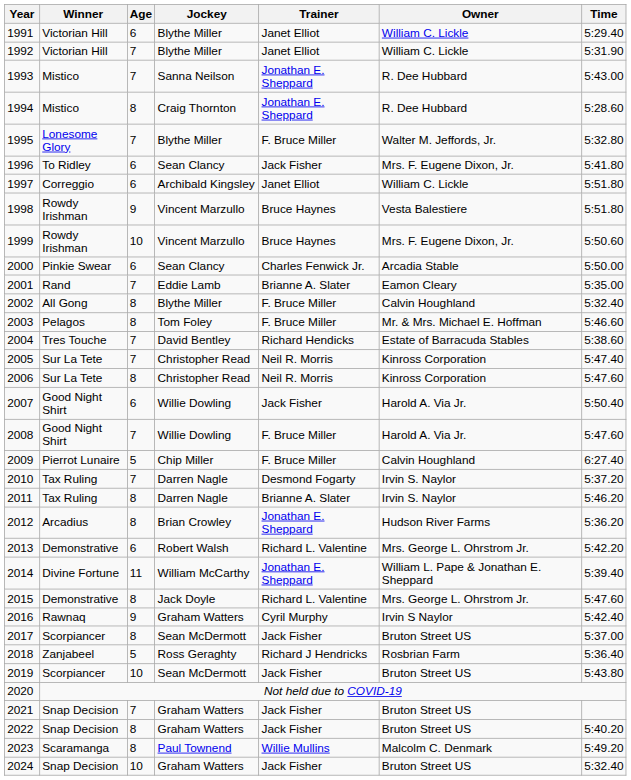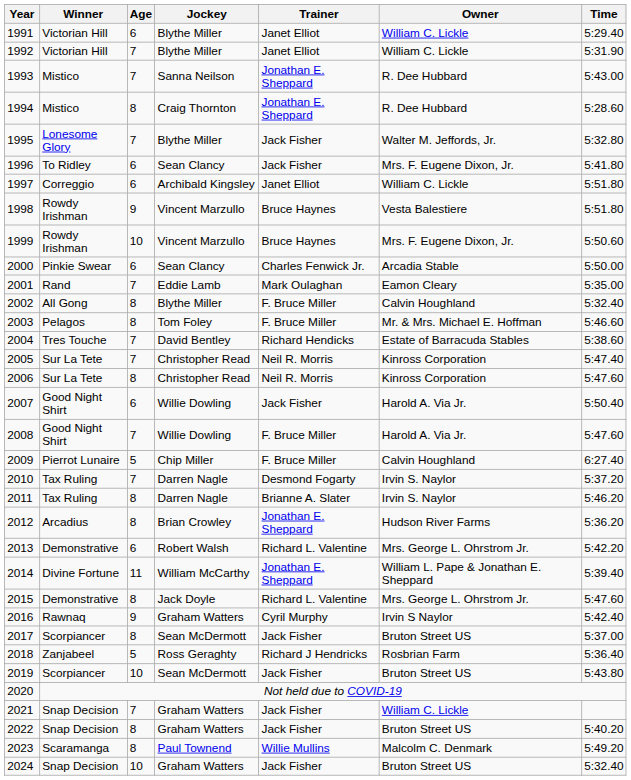 <table class="wikitable sortable" style="font-size:90%">
 <tr>
 <th style="width:36px">Year<br></th>
 <th style="width:100px">Winner<br></th>
 <th>Age<br></th>
 <th style="width:120px">Jockey<br></th>
 <th style="width:140px">Trainer<br></th>
 <th style="width:240px">Owner<br></th>
 <th>Time<br></th>
 </tr>
 <tr>
 <td>1991</td>
 <td>Victorian Hill</td>
 <td>6</td>
 <td>Blythe Miller</td>
 <td>Janet Elliot</td>
 <td><a href='#'>William C. Lickle</a></td>
 <td>5:29.40</td>
 </tr>
 <tr>
 <td>1992</td>
 <td>Victorian Hill</td>
 <td>7</td>
 <td>Blythe Miller</td>
 <td>Janet Elliot</td>
 <td>William C. Lickle</td>
 <td>5:31.90</td>
 </tr>
 <tr>
 <td>1993</td>
 <td>Mistico</td>
 <td>7</td>
 <td>Sanna Neilson</td>
 <td><a href='#'>Jonathan E. Sheppard</a></td>
 <td>R. Dee Hubbard</td>
 <td>5:43.00</td>
 </tr>
 <tr>
 <td>1994</td>
 <td>Mistico</td>
 <td>8</td>
 <td>Craig Thornton</td>
 <td><a href='#'>Jonathan E. Sheppard</a></td>
 <td>R. Dee Hubbard</td>
 <td>5:28.60</td>
 </tr>
 <tr>
 <td>1995</td>
 <td><a href='#'>Lonesome Glory</a></td>
 <td>7</td>
 <td>Blythe Miller</td>
-<td>F. Bruce Miller</td>
+<td>Jack Fisher</td>
 <td>Walter M. Jeffords, Jr.</td>
 <td>5:32.80</td>
 </tr>
 <tr>
 <td>1996</td>
 <td>To Ridley</td>
 <td>6</td>
 <td>Sean Clancy</td>
 <td>Jack Fisher</td>
 <td>Mrs. F. Eugene Dixon, Jr.</td>
 <td>5:41.80</td>
 </tr>
 <tr>
 <td>1997</td>
 <td>Correggio</td>
 <td>6</td>
 <td>Archibald Kingsley</td>
 <td>Janet Elliot</td>
 <td>William C. Lickle</td>
 <td>5:51.80</td>
 </tr>
 <tr>
 <td>1998</td>
 <td>Rowdy Irishman</td>
 <td>9</td>
 <td>Vincent Marzullo</td>
 <td>Bruce Haynes</td>
 <td>Vesta Balestiere</td>
 <td>5:51.80</td>
 </tr>
 <tr>
 <td>1999</td>
 <td>Rowdy Irishman</td>
 <td>10</td>
 <td>Vincent Marzullo</td>
 <td>Bruce Haynes</td>
 <td>Mrs. F. Eugene Dixon, Jr.</td>
 <td>5:50.60</td>
 </tr>
 <tr>
 <td>2000</td>
 <td>Pinkie Swear</td>
 <td>6</td>
 <td>Sean Clancy</td>
 <td>Charles Fenwick Jr.</td>
 <td>Arcadia Stable</td>
 <td>5:50.00</td>
 </tr>
 <tr>
 <td>2001</td>
 <td>Rand</td>
 <td>7</td>
 <td>Eddie Lamb</td>
-<td>Brianne A. Slater</td>
+<td>Mark Oulaghan</td>
 <td>Eamon Cleary</td>
 <td>5:35.00</td>
 </tr>
 <tr>
 <td>2002</td>
 <td>All Gong</td>
 <td>8</td>
 <td>Blythe Miller</td>
 <td>F. Bruce Miller</td>
 <td>Calvin Houghland</td>
 <td>5:32.40</td>
 </tr>
 <tr>
 <td>2003</td>
 <td>Pelagos</td>
 <td>8</td>
 <td>Tom Foley</td>
 <td>F. Bruce Miller</td>
 <td>Mr. & Mrs. Michael E. Hoffman</td>
 <td>5:46.60</td>
 </tr>
 <tr>
 <td>2004</td>
 <td>Tres Touche</td>
 <td>7</td>
 <td>David Bentley</td>
 <td>Richard Hendicks</td>
 <td>Estate of Barracuda Stables</td>
 <td>5:38.60</td>
 </tr>
 <tr>
 <td>2005</td>
 <td>Sur La Tete</td>
 <td>7</td>
 <td>Christopher Read</td>
 <td>Neil R. Morris</td>
 <td>Kinross Corporation</td>
 <td>5:47.40</td>
 </tr>
 <tr>
 <td>2006</td>
 <td>Sur La Tete</td>
 <td>8</td>
 <td>Christopher Read</td>
 <td>Neil R. Morris</td>
 <td>Kinross Corporation</td>
 <td>5:47.60</td>
 </tr>
 <tr>
 <td>2007</td>
 <td>Good Night Shirt</td>
 <td>6</td>
 <td>Willie Dowling</td>
 <td>Jack Fisher</td>
 <td>Harold A. Via Jr.</td>
 <td>5:50.40</td>
 </tr>
 <tr>
 <td>2008</td>
 <td>Good Night Shirt</td>
 <td>7</td>
 <td>Willie Dowling</td>
 <td>F. Bruce Miller</td>
 <td>Harold A. Via Jr.</td>
 <td>5:47.60</td>
 </tr>
 <tr>
 <td>2009</td>
 <td>Pierrot Lunaire</td>
 <td>5</td>
 <td>Chip Miller</td>
 <td>F. Bruce Miller</td>
 <td>Calvin Houghland</td>
 <td>6:27.40</td>
 </tr>
 <tr>
 <td>2010</td>
 <td>Tax Ruling</td>
 <td>7</td>
 <td>Darren Nagle</td>
 <td>Desmond Fogarty</td>
 <td>Irvin S. Naylor</td>
 <td>5:37.20</td>
 </tr>
 <tr>
 <td>2011</td>
 <td>Tax Ruling</td>
 <td>8</td>
 <td>Darren Nagle</td>
 <td>Brianne A. Slater</td>
 <td>Irvin S. Naylor</td>
 <td>5:46.20</td>
 </tr>
 <tr>
 <td>2012</td>
 <td>Arcadius</td>
 <td>8</td>
 <td>Brian Crowley</td>
 <td><a href='#'>Jonathan E. Sheppard</a></td>
 <td>Hudson River Farms</td>
 <td>5:36.20</td>
 </tr>
 <tr>
 <td>2013</td>
 <td>Demonstrative</td>
 <td>6</td>
 <td>Robert Walsh</td>
 <td>Richard L. Valentine</td>
 <td>Mrs. George L. Ohrstrom Jr.</td>
 <td>5:42.20</td>
 </tr>
 <tr>
 <td>2014</td>
 <td>Divine Fortune</td>
 <td>11</td>
 <td>William McCarthy</td>
 <td><a href='#'>Jonathan E. Sheppard</a></td>
 <td>William L. Pape & Jonathan E. Sheppard</td>
 <td>5:39.40</td>
 </tr>
 <tr>
 <td>2015</td>
 <td>Demonstrative</td>
 <td>8</td>
 <td>Jack Doyle</td>
 <td>Richard L. Valentine</td>
 <td>Mrs. George L. Ohrstrom Jr.</td>
 <td>5:47.60</td>
 </tr>
 <tr>
 <td>2016</td>
 <td>Rawnaq</td>
 <td>9</td>
 <td>Graham Watters</td>
 <td>Cyril Murphy</td>
 <td>Irvin S Naylor</td>
 <td>5:42.40</td>
 </tr>
 <tr>
 <td>2017</td>
 <td>Scorpiancer</td>
 <td>8</td>
 <td>Sean McDermott</td>
 <td>Jack Fisher</td>
 <td>Bruton Street US</td>
 <td>5:37.00</td>
 </tr>
 <tr>
 <td>2018</td>
 <td>Zanjabeel</td>
 <td>5</td>
 <td>Ross Geraghty</td>
 <td>Richard J Hendricks</td>
 <td>Rosbrian Farm</td>
 <td>5:36.40</td>
 </tr>
 <tr>
 <td>2019</td>
 <td>Scorpiancer</td>
 <td>10</td>
 <td>Sean McDermott</td>
 <td>Jack Fisher</td>
 <td>Bruton Street US</td>
 <td>5:43.80</td>
 </tr>
 <tr>
 <td>2020</td>
 <td colspan=6 align=center><em>Not held due to <a href='#'>COVID-19</a></em></td>
 </tr>
 <tr>
 <td>2021</td>
 <td>Snap Decision</td>
 <td>7</td>
 <td>Graham Watters</td>
 <td>Jack Fisher</td>
-<td>Bruton Street US</td>
+<td><a href='#'>William C. Lickle</a></td>
 <td></td>
 </tr>
 <tr>
 <td>2022</td>
 <td>Snap Decision</td>
 <td>8</td>
 <td>Graham Watters</td>
 <td>Jack Fisher</td>
 <td>Bruton Street US</td>
 <td>5:40.20</td>
 </tr>
 <tr>
 <td>2023</td>
 <td>Scaramanga</td>
 <td>8</td>
 <td><a href='#'>Paul Townend</a></td>
 <td><a href='#'>Willie Mullins</a></td>
 <td>Malcolm C. Denmark</td>
 <td>5:49.20</td>
 </tr>
 <tr>
 <td>2024</td>
 <td>Snap Decision</td>
 <td>10</td>
 <td>Graham Watters</td>
 <td>Jack Fisher</td>
 <td>Bruton Street US</td>
 <td>5:32.40</td>
 </tr>
 </table>
